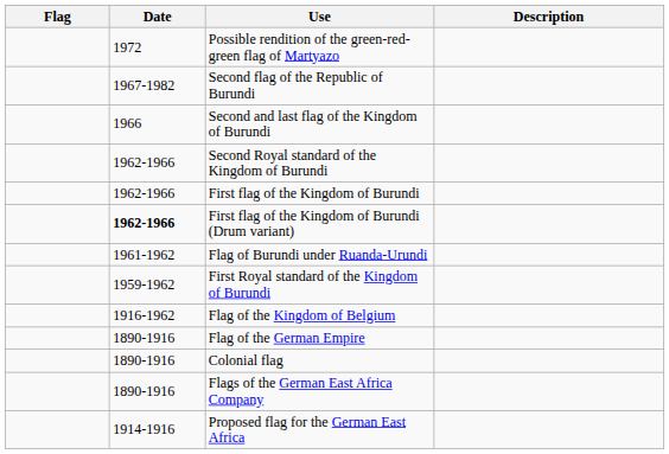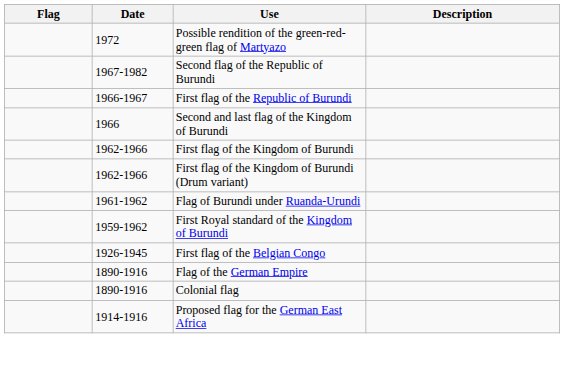 <table class="wikitable">
 <tr>
 <th style="width:110px;">Flag</th>
 <th style="width:100px;">Date</th>
 <th style="width:250px;">Use</th>
 <th style="width:250px;">Description</th>
 </tr>
 <tr>
 <td></td>
 <td>1972</td>
 <td>Possible rendition of the green-red-green flag of <a href='#'>Martyazo</a></td>
 <td></td>
 </tr>
 <tr>
 <td></td>
 <td>1967-1982</td>
 <td>Second flag of the Republic of Burundi</td>
 <td></td>
 </tr>
 <tr>
 <td></td>
-<td>1966</td>
-<td>Second and last flag of the Kingdom of Burundi</td>
+<td>1966-1967</td>
+<td>First flag of the <a href='#'>Republic of Burundi</a></td>
 <td></td>
 </tr>
 <tr>
 <td></td>
-<td>1962-1966</td>
-<td>Second Royal standard of the Kingdom of Burundi</td>
+<td>1966</td>
+<td>Second and last flag of the Kingdom of Burundi</td>
 <td></td>
 </tr>
 <tr>
 <td></td>
 <td>1962-1966</td>
 <td>First flag of the Kingdom of Burundi</td>
 <td></td>
 </tr>
 <tr>
 <td></td>
-<td><strong>1962-1966</strong></td>
+<td>1962-1966</td>
 <td>First flag of the Kingdom of Burundi (Drum variant)</td>
 <td></td>
 </tr>
 <tr>
 <td></td>
 <td>1961-1962</td>
 <td>Flag of Burundi under <a href='#'>Ruanda-Urundi</a></td>
 <td></td>
 </tr>
 <tr>
 <td></td>
 <td>1959-1962</td>
 <td>First Royal standard of the <a href='#'>Kingdom of Burundi</a></td>
 <td></td>
 </tr>
 <tr>
 <td></td>
-<td>1916-1962</td>
-<td>Flag of the <a href='#'>Kingdom of Belgium</a></td>
+<td>1926-1945</td>
+<td>First flag of the <a href='#'>Belgian Congo</a></td>
 <td></td>
 </tr>
 <tr>
 <td></td>
 <td>1890-1916</td>
 <td>Flag of the <a href='#'>German Empire</a></td>
 <td></td>
 </tr>
 <tr>
 <td></td>
 <td>1890-1916</td>
 <td>Colonial flag</td>
 <td></td>
 </tr>
 <tr>
-<td><br></td>
-<td>1890-1916</td>
-<td>Flags of the <a href='#'>German East Africa Company</a></td>
-<td></td>
-</tr>
-<tr>
 <td></td>
 <td>1914-1916</td>
 <td>Proposed flag for the <a href='#'>German East Africa</a></td>
 <td></td>
 </tr>
 </table>
